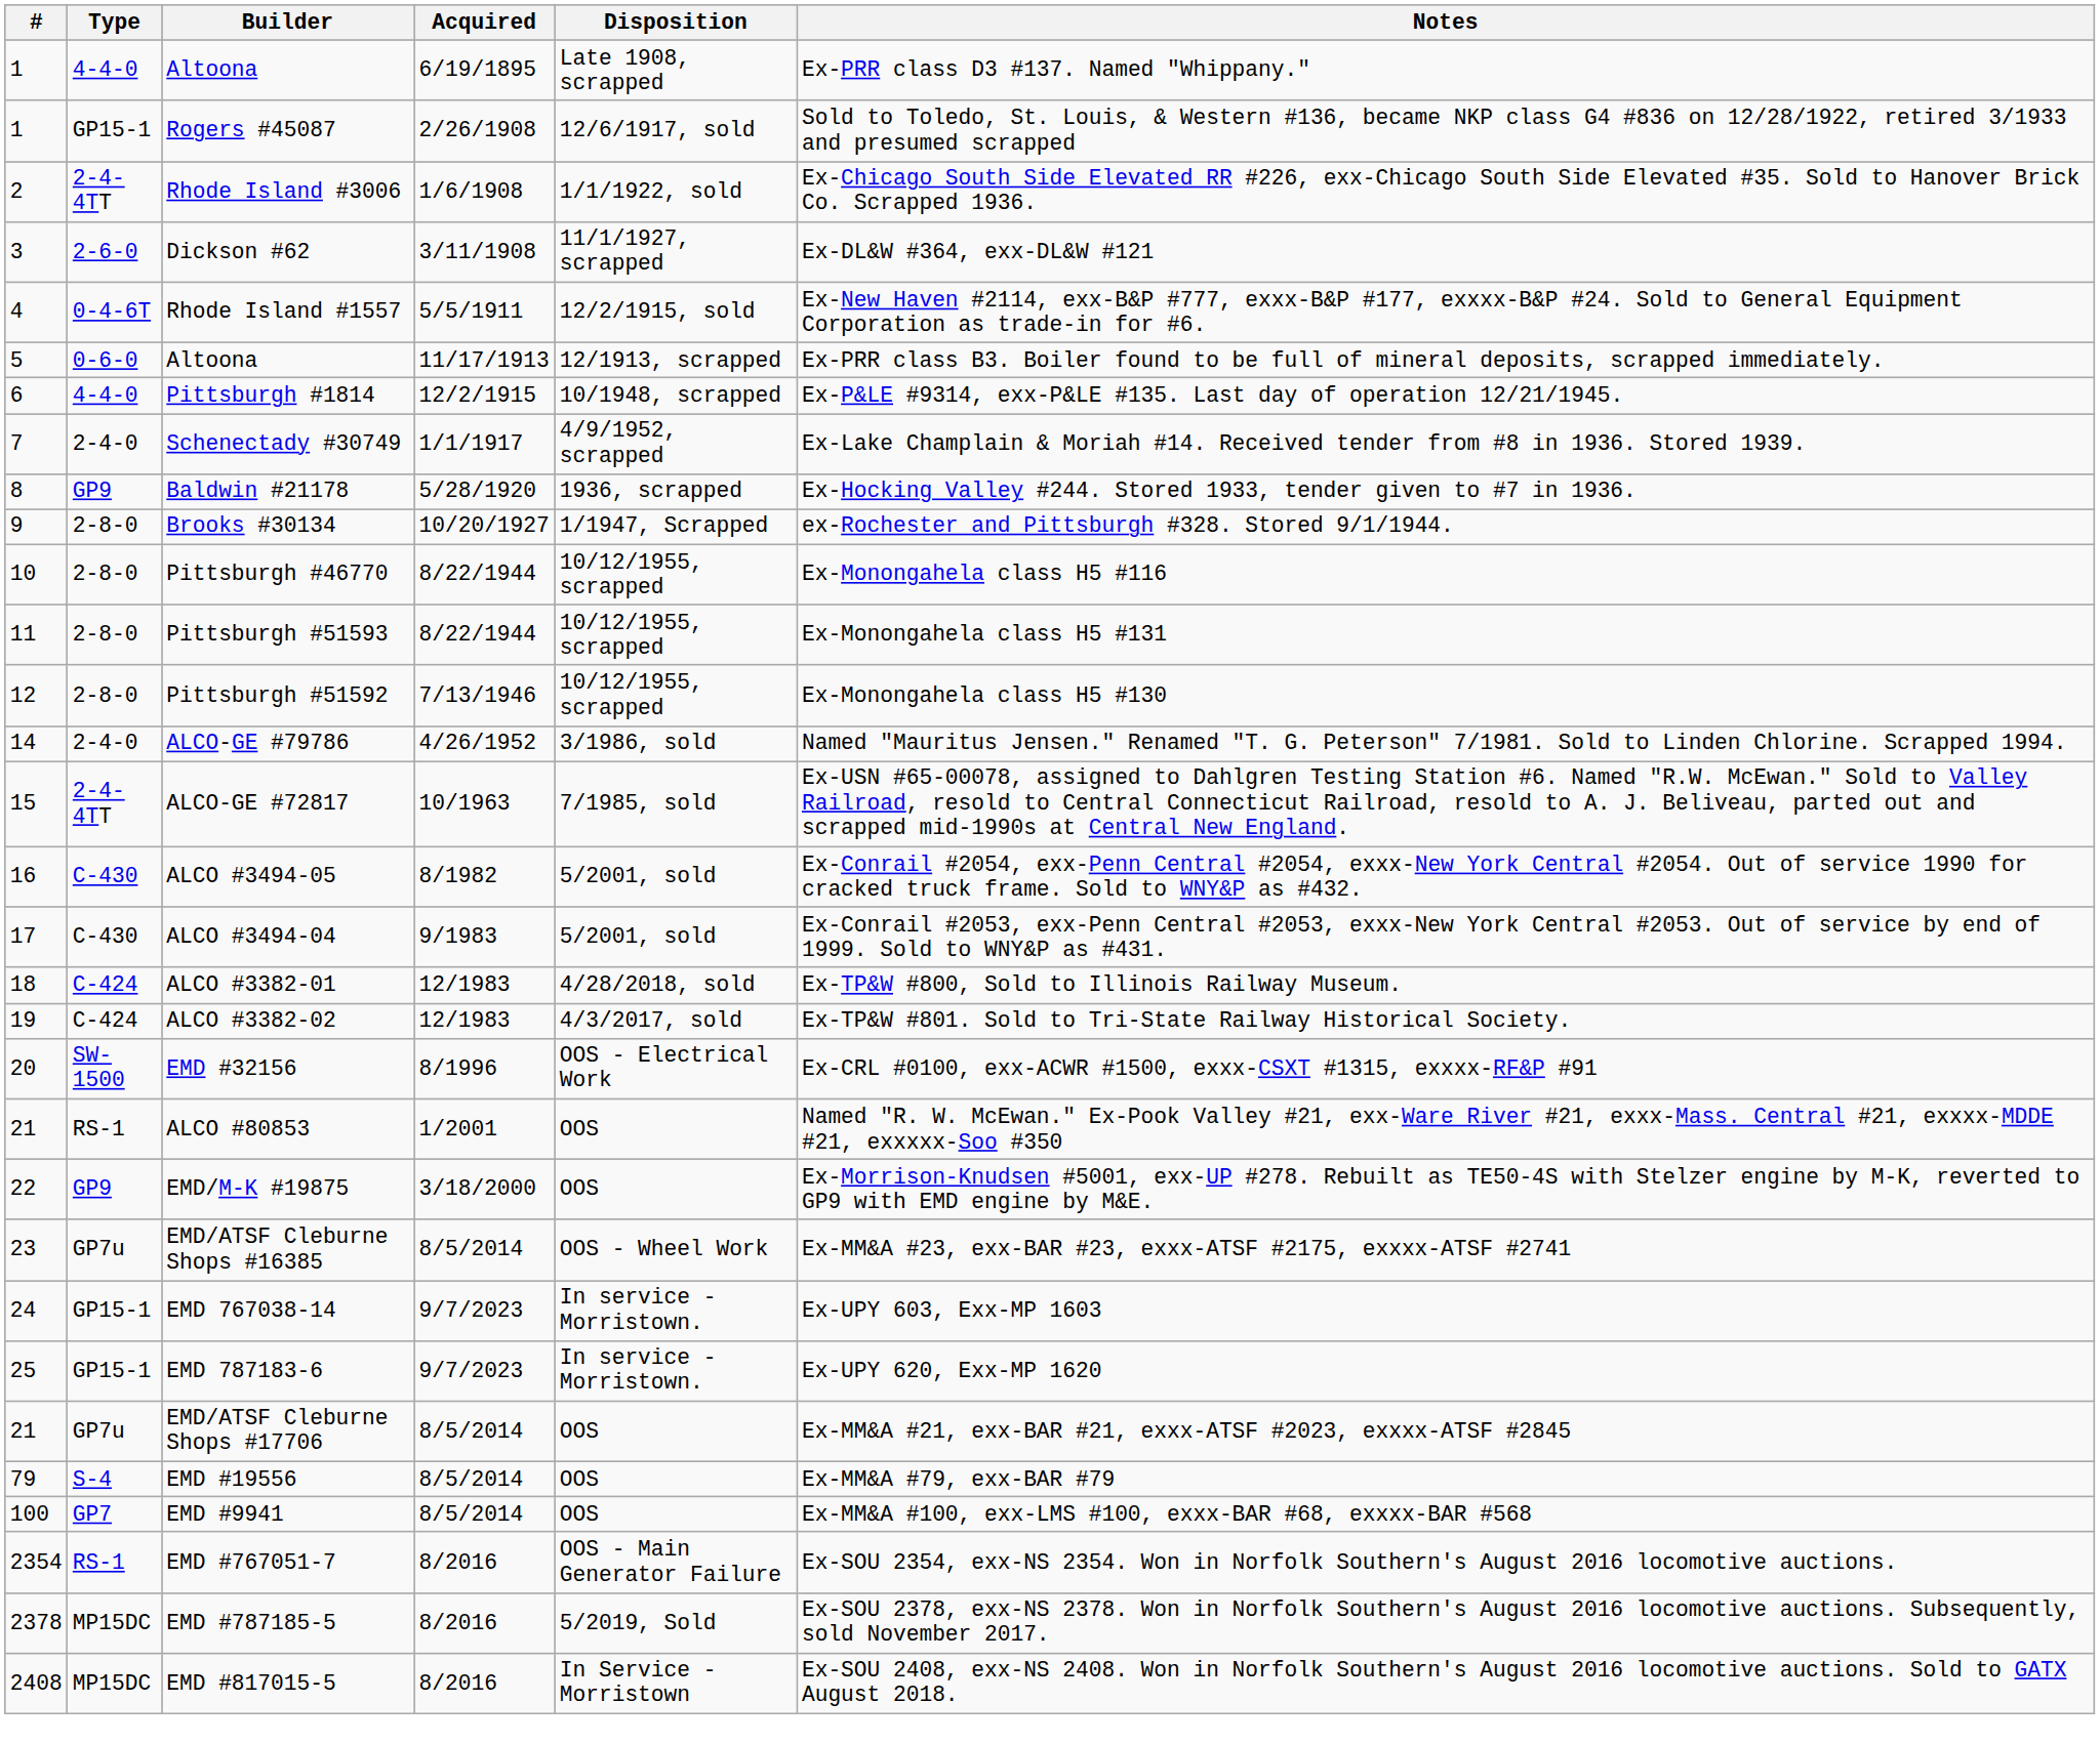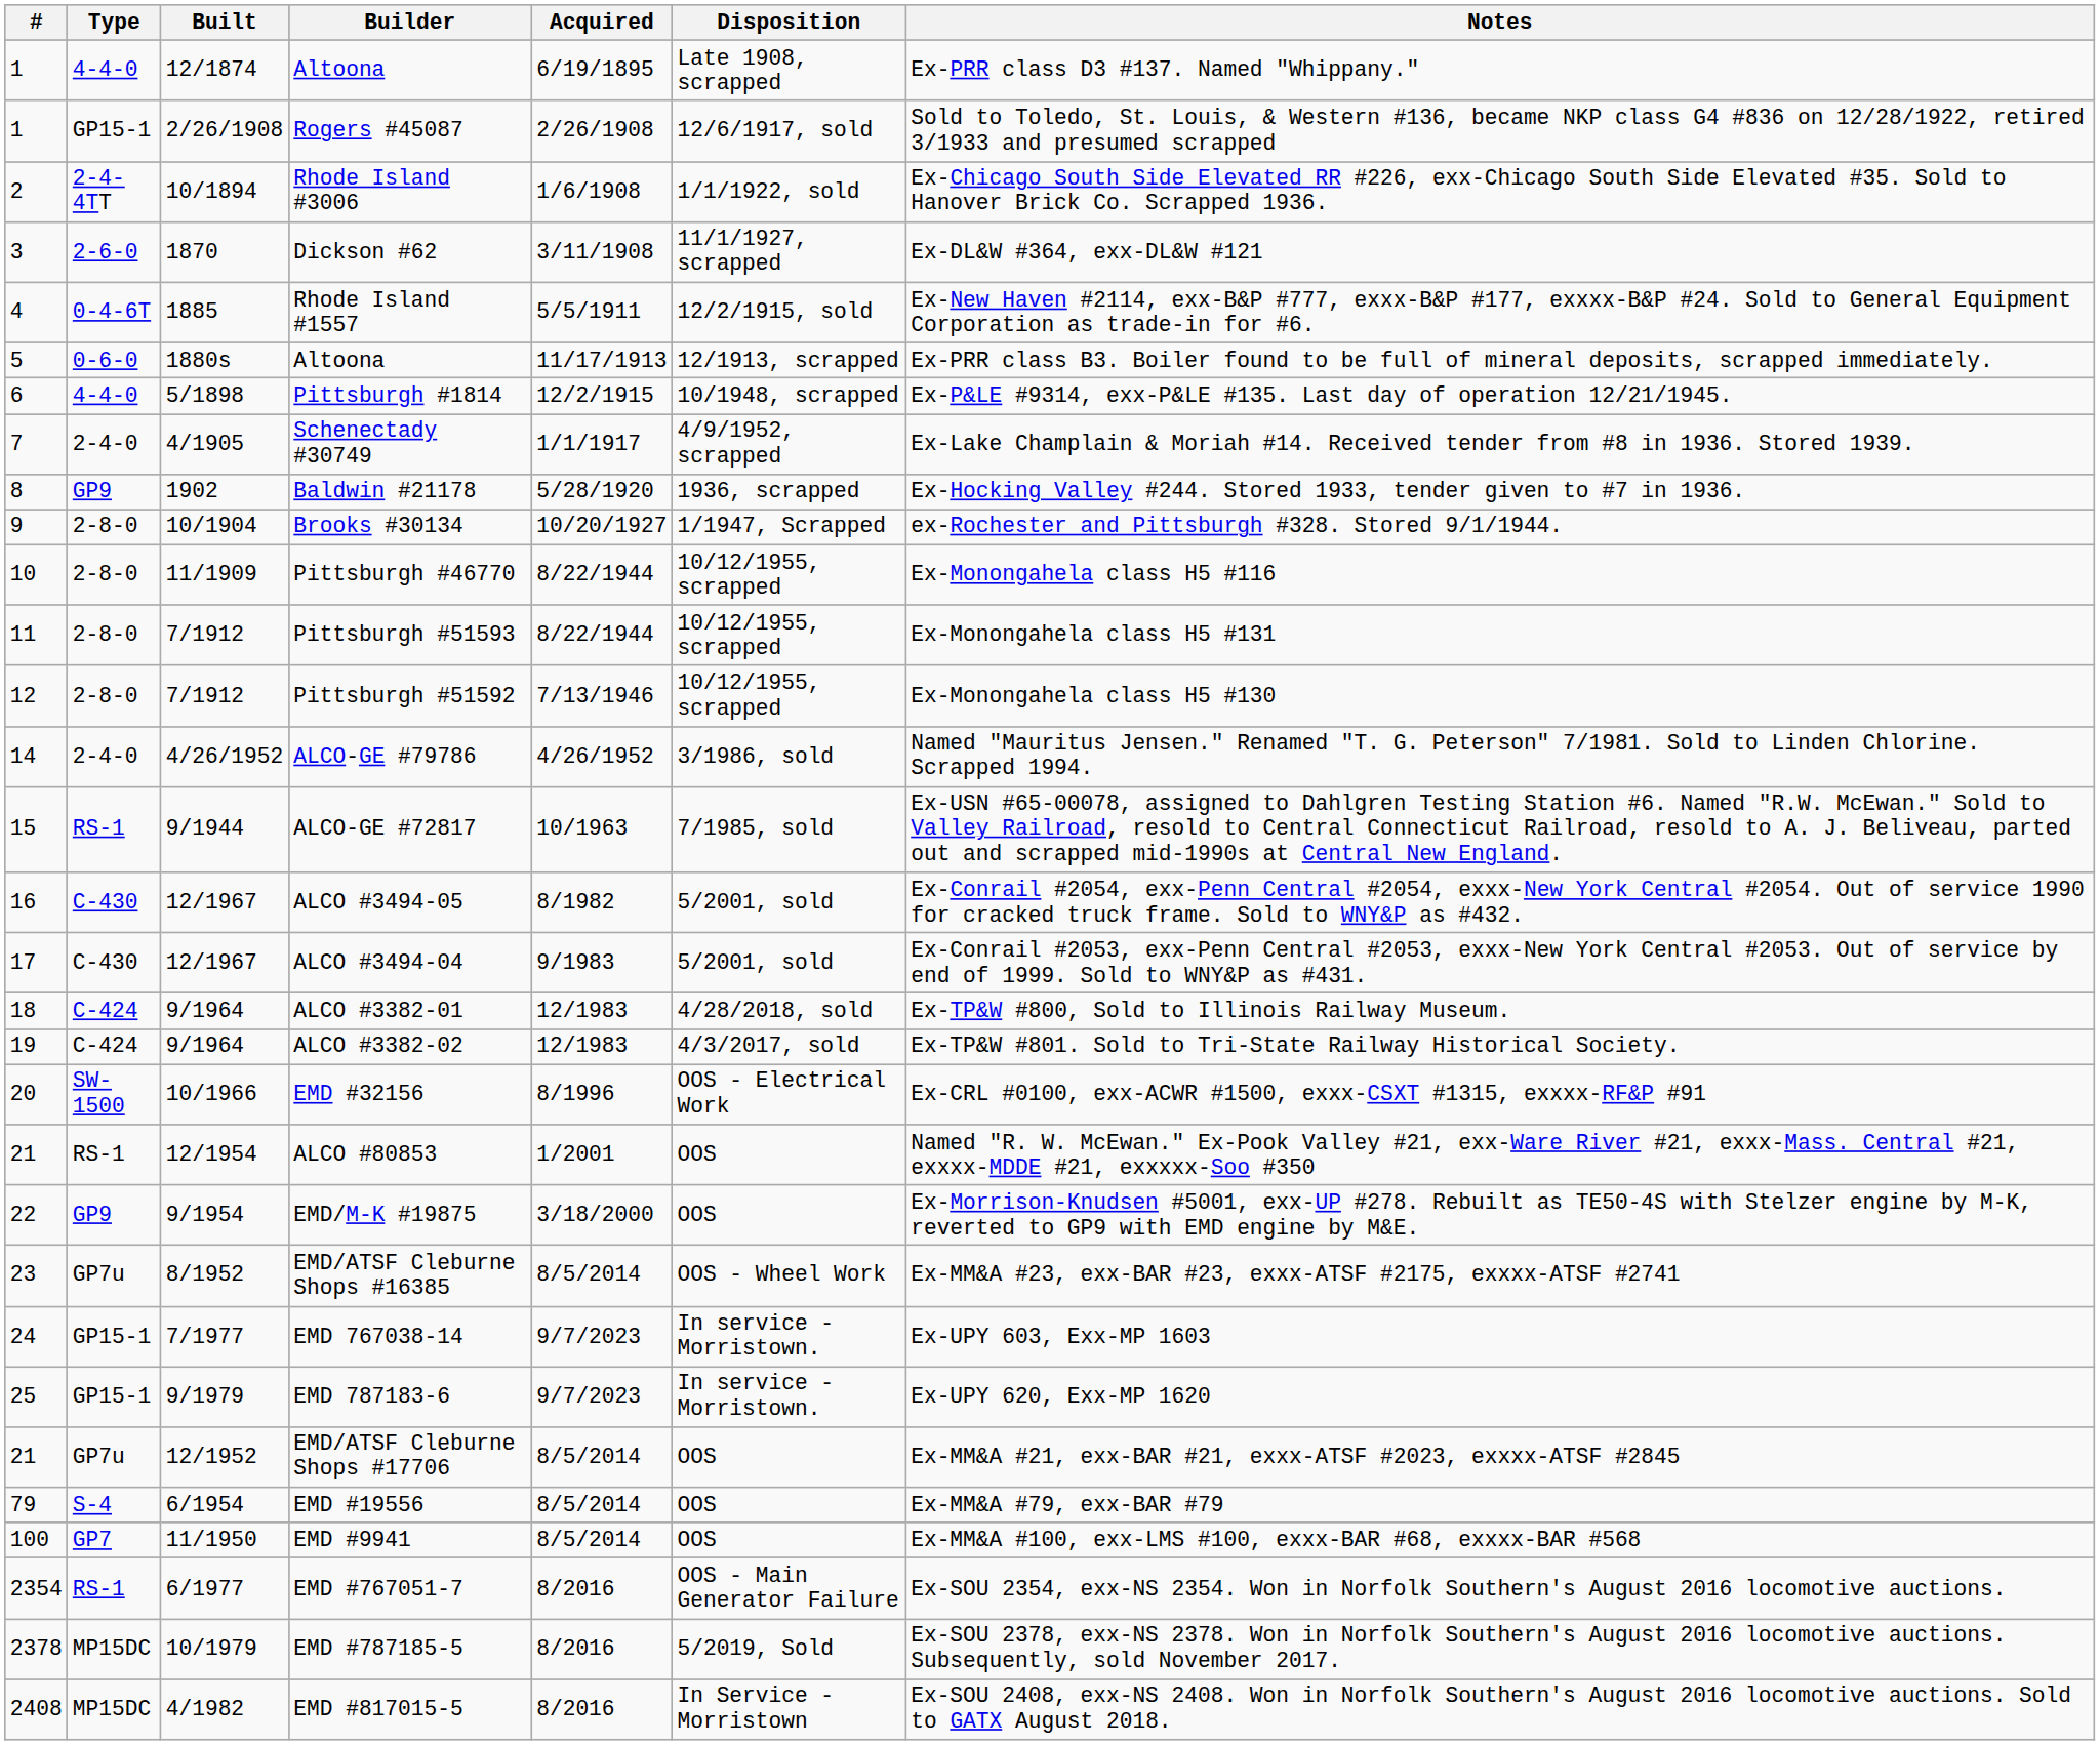 <table class="wikitable">
 <tr>
 <th>#</th>
 <th>Type</th>
+<th>Built</th>
 <th>Builder</th>
 <th>Acquired</th>
 <th>Disposition</th>
 <th>Notes</th>
 </tr>
 <tr>
 <td>1</td>
 <td><a href='#'>4-4-0</a></td>
+<td>12/1874</td>
 <td><a href='#'>Altoona</a></td>
 <td>6/19/1895</td>
 <td>Late 1908, scrapped</td>
 <td>Ex-<a href='#'>PRR</a> class D3 #137. Named "Whippany."</td>
 </tr>
 <tr>
 <td>1</td>
 <td>GP15-1</td>
+<td>2/26/1908</td>
 <td><a href='#'>Rogers</a> #45087</td>
 <td>2/26/1908</td>
 <td>12/6/1917, sold</td>
 <td>Sold to Toledo, St. Louis, & Western #136, became NKP class G4 #836 on 12/28/1922, retired 3/1933 and presumed scrapped</td>
 </tr>
 <tr>
 <td>2</td>
 <td><a href='#'>2-4-4T</a>T</td>
+<td>10/1894</td>
 <td><a href='#'>Rhode Island</a> #3006</td>
 <td>1/6/1908</td>
 <td>1/1/1922, sold</td>
 <td>Ex-<a href='#'>Chicago South Side Elevated RR</a> #226, exx-Chicago South Side Elevated #35. Sold to Hanover Brick Co. Scrapped 1936.</td>
 </tr>
 <tr>
 <td>3</td>
 <td><a href='#'>2-6-0</a></td>
+<td>1870</td>
 <td>Dickson #62</td>
 <td>3/11/1908</td>
 <td>11/1/1927, scrapped</td>
 <td>Ex-DL&W #364, exx-DL&W #121</td>
 </tr>
 <tr>
 <td>4</td>
 <td><a href='#'>0-4-6T</a></td>
+<td>1885</td>
 <td>Rhode Island #1557</td>
 <td>5/5/1911</td>
 <td>12/2/1915, sold</td>
 <td>Ex-<a href='#'>New Haven</a> #2114, exx-B&P #777, exxx-B&P #177, exxxx-B&P #24. Sold to General Equipment Corporation as trade-in for #6.</td>
 </tr>
 <tr>
 <td>5</td>
 <td><a href='#'>0-6-0</a></td>
+<td>1880s</td>
 <td>Altoona</td>
 <td>11/17/1913</td>
 <td>12/1913, scrapped</td>
 <td>Ex-PRR class B3. Boiler found to be full of mineral deposits, scrapped immediately.</td>
 </tr>
 <tr>
 <td>6</td>
 <td><a href='#'>4-4-0</a></td>
+<td>5/1898</td>
 <td><a href='#'>Pittsburgh</a> #1814</td>
 <td>12/2/1915</td>
 <td>10/1948, scrapped</td>
 <td>Ex-<a href='#'>P&LE</a> #9314, exx-P&LE #135. Last day of operation 12/21/1945.</td>
 </tr>
 <tr>
 <td>7</td>
 <td>2-4-0</td>
+<td>4/1905</td>
 <td><a href='#'>Schenectady</a> #30749</td>
 <td>1/1/1917</td>
 <td>4/9/1952, scrapped</td>
 <td>Ex-Lake Champlain & Moriah #14. Received tender from #8 in 1936. Stored 1939.</td>
 </tr>
 <tr>
 <td>8</td>
 <td><a href='#'>GP9</a></td>
+<td>1902</td>
 <td><a href='#'>Baldwin</a> #21178</td>
 <td>5/28/1920</td>
 <td>1936, scrapped</td>
 <td>Ex-<a href='#'>Hocking Valley</a> #244. Stored 1933, tender given to #7 in 1936.</td>
 </tr>
 <tr>
 <td>9</td>
 <td>2-8-0</td>
+<td>10/1904</td>
 <td><a href='#'>Brooks</a> #30134</td>
 <td>10/20/1927</td>
 <td>1/1947, Scrapped</td>
 <td>ex-<a href='#'>Rochester and Pittsburgh</a> #328. Stored 9/1/1944.</td>
 </tr>
 <tr>
 <td>10</td>
 <td>2-8-0</td>
+<td>11/1909</td>
 <td>Pittsburgh #46770</td>
 <td>8/22/1944</td>
 <td>10/12/1955, scrapped</td>
 <td>Ex-<a href='#'>Monongahela</a> class H5 #116</td>
 </tr>
 <tr>
 <td>11</td>
 <td>2-8-0</td>
+<td>7/1912</td>
 <td>Pittsburgh #51593</td>
 <td>8/22/1944</td>
 <td>10/12/1955, scrapped</td>
 <td>Ex-Monongahela class H5 #131</td>
 </tr>
 <tr>
 <td>12</td>
 <td>2-8-0</td>
+<td>7/1912</td>
 <td>Pittsburgh #51592</td>
 <td>7/13/1946</td>
 <td>10/12/1955, scrapped</td>
 <td>Ex-Monongahela class H5 #130</td>
 </tr>
 <tr>
 <td>14</td>
 <td>2-4-0</td>
+<td>4/26/1952</td>
 <td><a href='#'>ALCO</a>-<a href='#'>GE</a> #79786</td>
 <td>4/26/1952</td>
 <td>3/1986, sold</td>
 <td>Named "Mauritus Jensen." Renamed "T. G. Peterson" 7/1981. Sold to Linden Chlorine. Scrapped 1994.</td>
 </tr>
 <tr>
 <td>15</td>
-<td><a href='#'>2-4-4T</a>T</td>
+<td><a href='#'>RS-1</a></td>
+<td>9/1944</td>
 <td>ALCO-GE #72817</td>
 <td>10/1963</td>
 <td>7/1985, sold</td>
 <td>Ex-USN #65-00078, assigned to Dahlgren Testing Station #6. Named "R.W. McEwan." Sold to <a href='#'>Valley Railroad</a>, resold to Central Connecticut Railroad, resold to A. J. Beliveau, parted out and scrapped mid-1990s at <a href='#'>Central New England</a>.</td>
 </tr>
 <tr>
 <td>16</td>
 <td><a href='#'>C-430</a></td>
+<td>12/1967</td>
 <td>ALCO #3494-05</td>
 <td>8/1982</td>
 <td>5/2001, sold</td>
 <td>Ex-<a href='#'>Conrail</a> #2054, exx-<a href='#'>Penn Central</a> #2054, exxx-<a href='#'>New York Central</a> #2054. Out of service 1990 for cracked truck frame. Sold to <a href='#'>WNY&P</a> as #432.</td>
 </tr>
 <tr>
 <td>17</td>
 <td>C-430</td>
+<td>12/1967</td>
 <td>ALCO #3494-04</td>
 <td>9/1983</td>
 <td>5/2001, sold</td>
 <td>Ex-Conrail #2053, exx-Penn Central #2053, exxx-New York Central #2053. Out of service by end of 1999. Sold to WNY&P as #431.</td>
 </tr>
 <tr>
 <td>18</td>
 <td><a href='#'>C-424</a></td>
+<td>9/1964</td>
 <td>ALCO #3382-01</td>
 <td>12/1983</td>
 <td>4/28/2018, sold</td>
 <td>Ex-<a href='#'>TP&W</a> #800, Sold to Illinois Railway Museum.</td>
 </tr>
 <tr>
 <td>19</td>
 <td>C-424</td>
+<td>9/1964</td>
 <td>ALCO #3382-02</td>
 <td>12/1983</td>
 <td>4/3/2017, sold</td>
 <td>Ex-TP&W #801. Sold to Tri-State Railway Historical Society.</td>
 </tr>
 <tr>
 <td>20</td>
 <td><a href='#'>SW-1500</a></td>
+<td>10/1966</td>
 <td><a href='#'>EMD</a> #32156</td>
 <td>8/1996</td>
 <td>OOS - Electrical Work</td>
 <td>Ex-CRL #0100, exx-ACWR #1500, exxx-<a href='#'>CSXT</a> #1315, exxxx-<a href='#'>RF&P</a> #91</td>
 </tr>
 <tr>
 <td>21</td>
 <td>RS-1</td>
+<td>12/1954</td>
 <td>ALCO #80853</td>
 <td>1/2001</td>
 <td>OOS</td>
 <td>Named "R. W. McEwan." Ex-Pook Valley #21, exx-<a href='#'>Ware River</a> #21, exxx-<a href='#'>Mass. Central</a> #21, exxxx-<a href='#'>MDDE</a> #21, exxxxx-<a href='#'>Soo</a> #350</td>
 </tr>
 <tr>
 <td>22</td>
 <td><a href='#'>GP9</a></td>
+<td>9/1954</td>
 <td>EMD/<a href='#'>M-K</a> #19875</td>
 <td>3/18/2000</td>
 <td>OOS</td>
 <td>Ex-<a href='#'>Morrison-Knudsen</a> #5001, exx-<a href='#'>UP</a> #278. Rebuilt as TE50-4S with Stelzer engine by M-K, reverted to GP9 with EMD engine by M&E.</td>
 </tr>
 <tr>
 <td>23</td>
 <td>GP7u</td>
+<td>8/1952</td>
 <td>EMD/ATSF Cleburne Shops #16385</td>
 <td>8/5/2014</td>
 <td>OOS - Wheel Work</td>
 <td>Ex-MM&A #23, exx-BAR #23, exxx-ATSF #2175, exxxx-ATSF #2741</td>
 </tr>
 <tr>
 <td>24</td>
 <td>GP15-1</td>
+<td>7/1977</td>
 <td>EMD 767038-14</td>
 <td>9/7/2023</td>
 <td>In service - Morristown.</td>
 <td>Ex-UPY 603, Exx-MP 1603</td>
 </tr>
 <tr>
 <td>25</td>
 <td>GP15-1</td>
+<td>9/1979</td>
 <td>EMD 787183-6</td>
 <td>9/7/2023</td>
 <td>In service - Morristown.</td>
 <td>Ex-UPY 620, Exx-MP 1620</td>
 </tr>
 <tr>
 <td>21</td>
 <td>GP7u</td>
+<td>12/1952</td>
 <td>EMD/ATSF Cleburne Shops #17706</td>
 <td>8/5/2014</td>
 <td>OOS</td>
 <td>Ex-MM&A #21, exx-BAR #21, exxx-ATSF #2023, exxxx-ATSF #2845</td>
 </tr>
 <tr>
 <td>79</td>
 <td><a href='#'>S-4</a></td>
+<td>6/1954</td>
 <td>EMD #19556</td>
 <td>8/5/2014</td>
 <td>OOS</td>
 <td>Ex-MM&A #79, exx-BAR #79</td>
 </tr>
 <tr>
 <td>100</td>
 <td><a href='#'>GP7</a></td>
+<td>11/1950</td>
 <td>EMD #9941</td>
 <td>8/5/2014</td>
 <td>OOS</td>
 <td>Ex-MM&A #100, exx-LMS #100, exxx-BAR #68, exxxx-BAR #568</td>
 </tr>
 <tr>
 <td>2354</td>
 <td><a href='#'>RS-1</a></td>
+<td>6/1977</td>
 <td>EMD #767051-7</td>
 <td>8/2016</td>
 <td>OOS - Main Generator Failure</td>
 <td>Ex-SOU 2354, exx-NS 2354. Won in Norfolk Southern's August 2016 locomotive auctions.</td>
 </tr>
 <tr>
 <td>2378</td>
 <td>MP15DC</td>
+<td>10/1979</td>
 <td>EMD #787185-5</td>
 <td>8/2016</td>
 <td>5/2019, Sold</td>
 <td>Ex-SOU 2378, exx-NS 2378. Won in Norfolk Southern's August 2016 locomotive auctions. Subsequently, sold November 2017.</td>
 </tr>
 <tr>
 <td>2408</td>
 <td>MP15DC</td>
+<td>4/1982</td>
 <td>EMD #817015-5</td>
 <td>8/2016</td>
 <td>In Service - Morristown</td>
 <td>Ex-SOU 2408, exx-NS 2408. Won in Norfolk Southern's August 2016 locomotive auctions. Sold to <a href='#'>GATX</a> August 2018.</td>
 </tr>
 </table>
